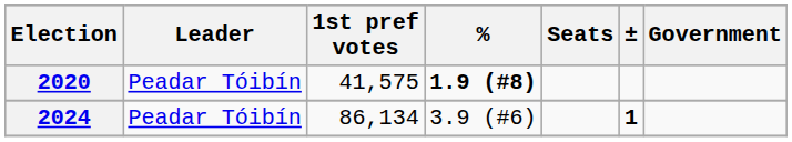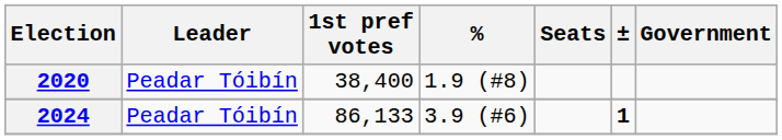 <table class="wikitable" style="font-size:97%; text-align:right;">
 <tr>
 <th>Election</th>
 <th>Leader</th>
 <th>1st pref<br>votes</th>
 <th>%</th>
 <th>Seats</th>
 <th>±</th>
 <th>Government</th>
 </tr>
 <tr>
 <th><a href='#'>2020</a></th>
 <td align=left><a href='#'>Peadar Tóibín</a></td>
-<td>41,575</td>
-<td><strong>1.9 (#8)</strong></td>
+<td>38,400</td>
+<td>1.9 (#8)</td>
 <td></td>
 <td></td>
 <td></td>
 </tr>
 <tr>
 </tr>
 <tr>
 <th><a href='#'>2024</a></th>
 <td align=left><a href='#'>Peadar Tóibín</a></td>
-<td>86,134</td>
+<td>86,133</td>
 <td>3.9 (#6)</td>
 <td></td>
 <td><strong> 1</strong></td>
 <td></td>
 </tr>
 <tr>
 </tr>
 </table>
